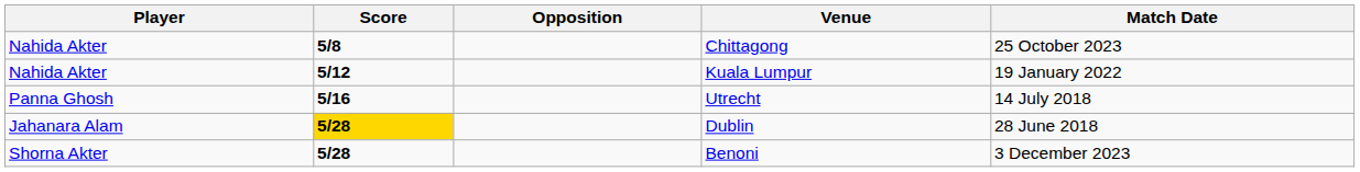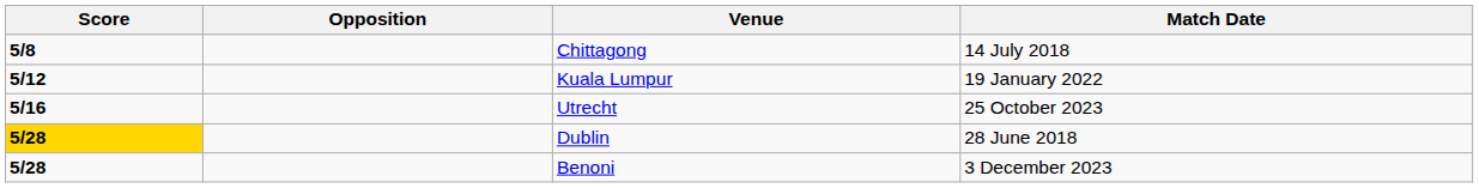 <table style="width:100%;" class="wikitable">
 <tr>
-<th>Player</th>
 <th>Score</th>
 <th>Opposition</th>
 <th>Venue</th>
 <th>Match Date</th>
 </tr>
 <tr>
-<td><a href='#'>Nahida Akter</a></td>
 <td><strong>5/8</strong></td>
 <td></td>
 <td><a href='#'>Chittagong</a></td>
-<td>25 October 2023</td>
+<td>14 July 2018</td>
 </tr>
 <tr>
-<td><a href='#'>Nahida Akter</a></td>
 <td><strong>5/12</strong></td>
 <td></td>
 <td><a href='#'>Kuala Lumpur</a></td>
 <td>19 January 2022</td>
 </tr>
 <tr>
-<td><a href='#'>Panna Ghosh</a></td>
 <td><strong>5/16</strong></td>
 <td></td>
 <td><a href='#'>Utrecht</a></td>
-<td>14 July 2018</td>
+<td>25 October 2023</td>
 </tr>
 <tr>
-<td><a href='#'>Jahanara Alam</a></td>
 <td style="background: gold;"><strong>5/28</strong></td>
 <td></td>
 <td><a href='#'>Dublin</a></td>
 <td>28 June 2018</td>
 </tr>
 <tr>
-<td><a href='#'>Shorna Akter</a></td>
 <td><strong>5/28</strong></td>
 <td></td>
 <td><a href='#'>Benoni</a></td>
 <td>3 December 2023</td>
 </tr>
 </table>
